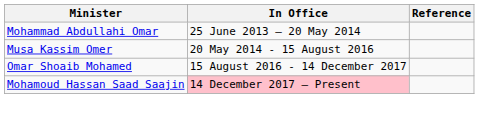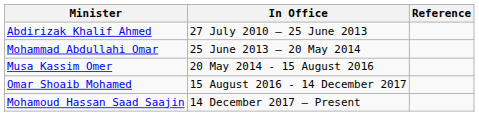 <table class="sortable wikitable">
 <tr>
 <th>Minister</th>
 <th>In Office</th>
 <th>Reference</th>
+</tr>
+<tr>
+<td><a href='#'>Abdirizak Khalif Ahmed</a></td>
+<td>27 July 2010 – 25 June 2013</td>
+<td></td>
 </tr>
 <tr>
 <td><a href='#'>Mohammad Abdullahi Omar</a></td>
 <td>25 June 2013 – 20 May 2014</td>
 <td></td>
 </tr>
 <tr>
 <td><a href='#'>Musa Kassim Omer</a></td>
 <td>20 May 2014 - 15 August 2016</td>
 <td></td>
 </tr>
 <tr>
 <td><a href='#'>Omar Shoaib Mohamed</a></td>
 <td>15 August 2016 - 14 December 2017</td>
 <td></td>
 </tr>
 <tr>
 <td><a href='#'>Mohamoud Hassan Saad Saajin</a></td>
-<td style="background: pink;">14 December 2017 – Present</td>
+<td>14 December 2017 – Present</td>
 <td></td>
 </tr>
 </table>
